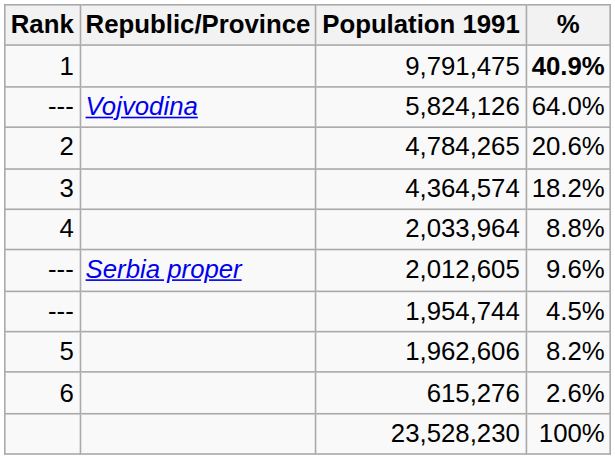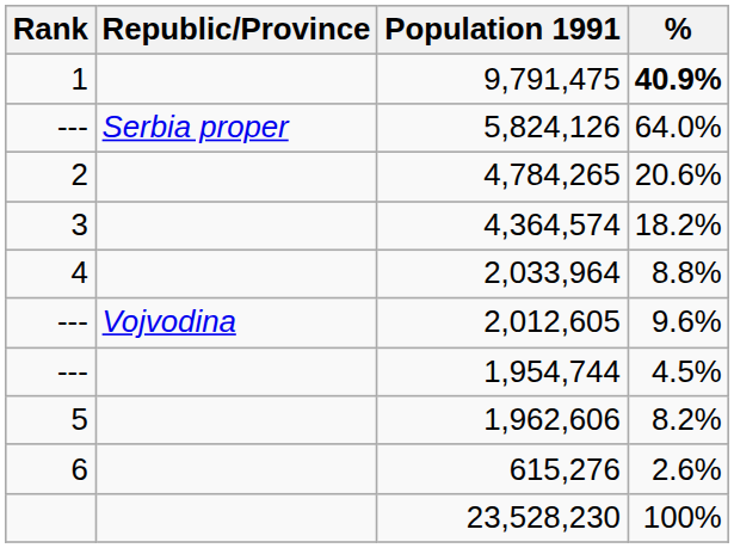 <table class="wikitable">
 <tr>
 <th>Rank</th>
 <th>Republic/Province</th>
 <th>Population 1991</th>
 <th>%</th>
 </tr>
 <tr>
 <td align=right>1</td>
 <td></td>
 <td align=right>9,791,475</td>
 <td align=right><strong>40.9%</strong></td>
 </tr>
 <tr>
 <td align=right>---</td>
-<td><em> <a href='#'>Vojvodina</a></em></td>
+<td> <em><a href='#'>Serbia proper</a></em></td>
 <td align=right>5,824,126</td>
 <td align=right>64.0%</td>
 </tr>
 <tr>
 <td align=right>2</td>
 <td></td>
 <td align=right>4,784,265</td>
 <td align=right>20.6%</td>
 </tr>
 <tr>
 <td align=right>3</td>
 <td></td>
 <td align=right>4,364,574</td>
 <td align=right>18.2%</td>
 </tr>
 <tr>
 <td align=right>4</td>
 <td></td>
 <td align=right>2,033,964</td>
 <td align=right>8.8%</td>
 </tr>
 <tr>
 <td align=right>---</td>
-<td> <em><a href='#'>Serbia proper</a></em></td>
+<td><em> <a href='#'>Vojvodina</a></em></td>
 <td align=right>2,012,605</td>
 <td align=right>9.6%</td>
 </tr>
 <tr>
 <td align=right>---</td>
 <td><em></em></td>
 <td align=right>1,954,744</td>
 <td align=right>4.5%</td>
 </tr>
 <tr>
 <td align=right>5</td>
 <td></td>
 <td align=right>1,962,606</td>
 <td align=right>8.2%</td>
 </tr>
 <tr>
 <td align=right>6</td>
 <td></td>
 <td align=right>615,276</td>
 <td align=right>2.6%</td>
 </tr>
 <tr>
 <td></td>
 <td></td>
 <td align=right>23,528,230</td>
 <td align=right>100%</td>
 </tr>
 </table>
